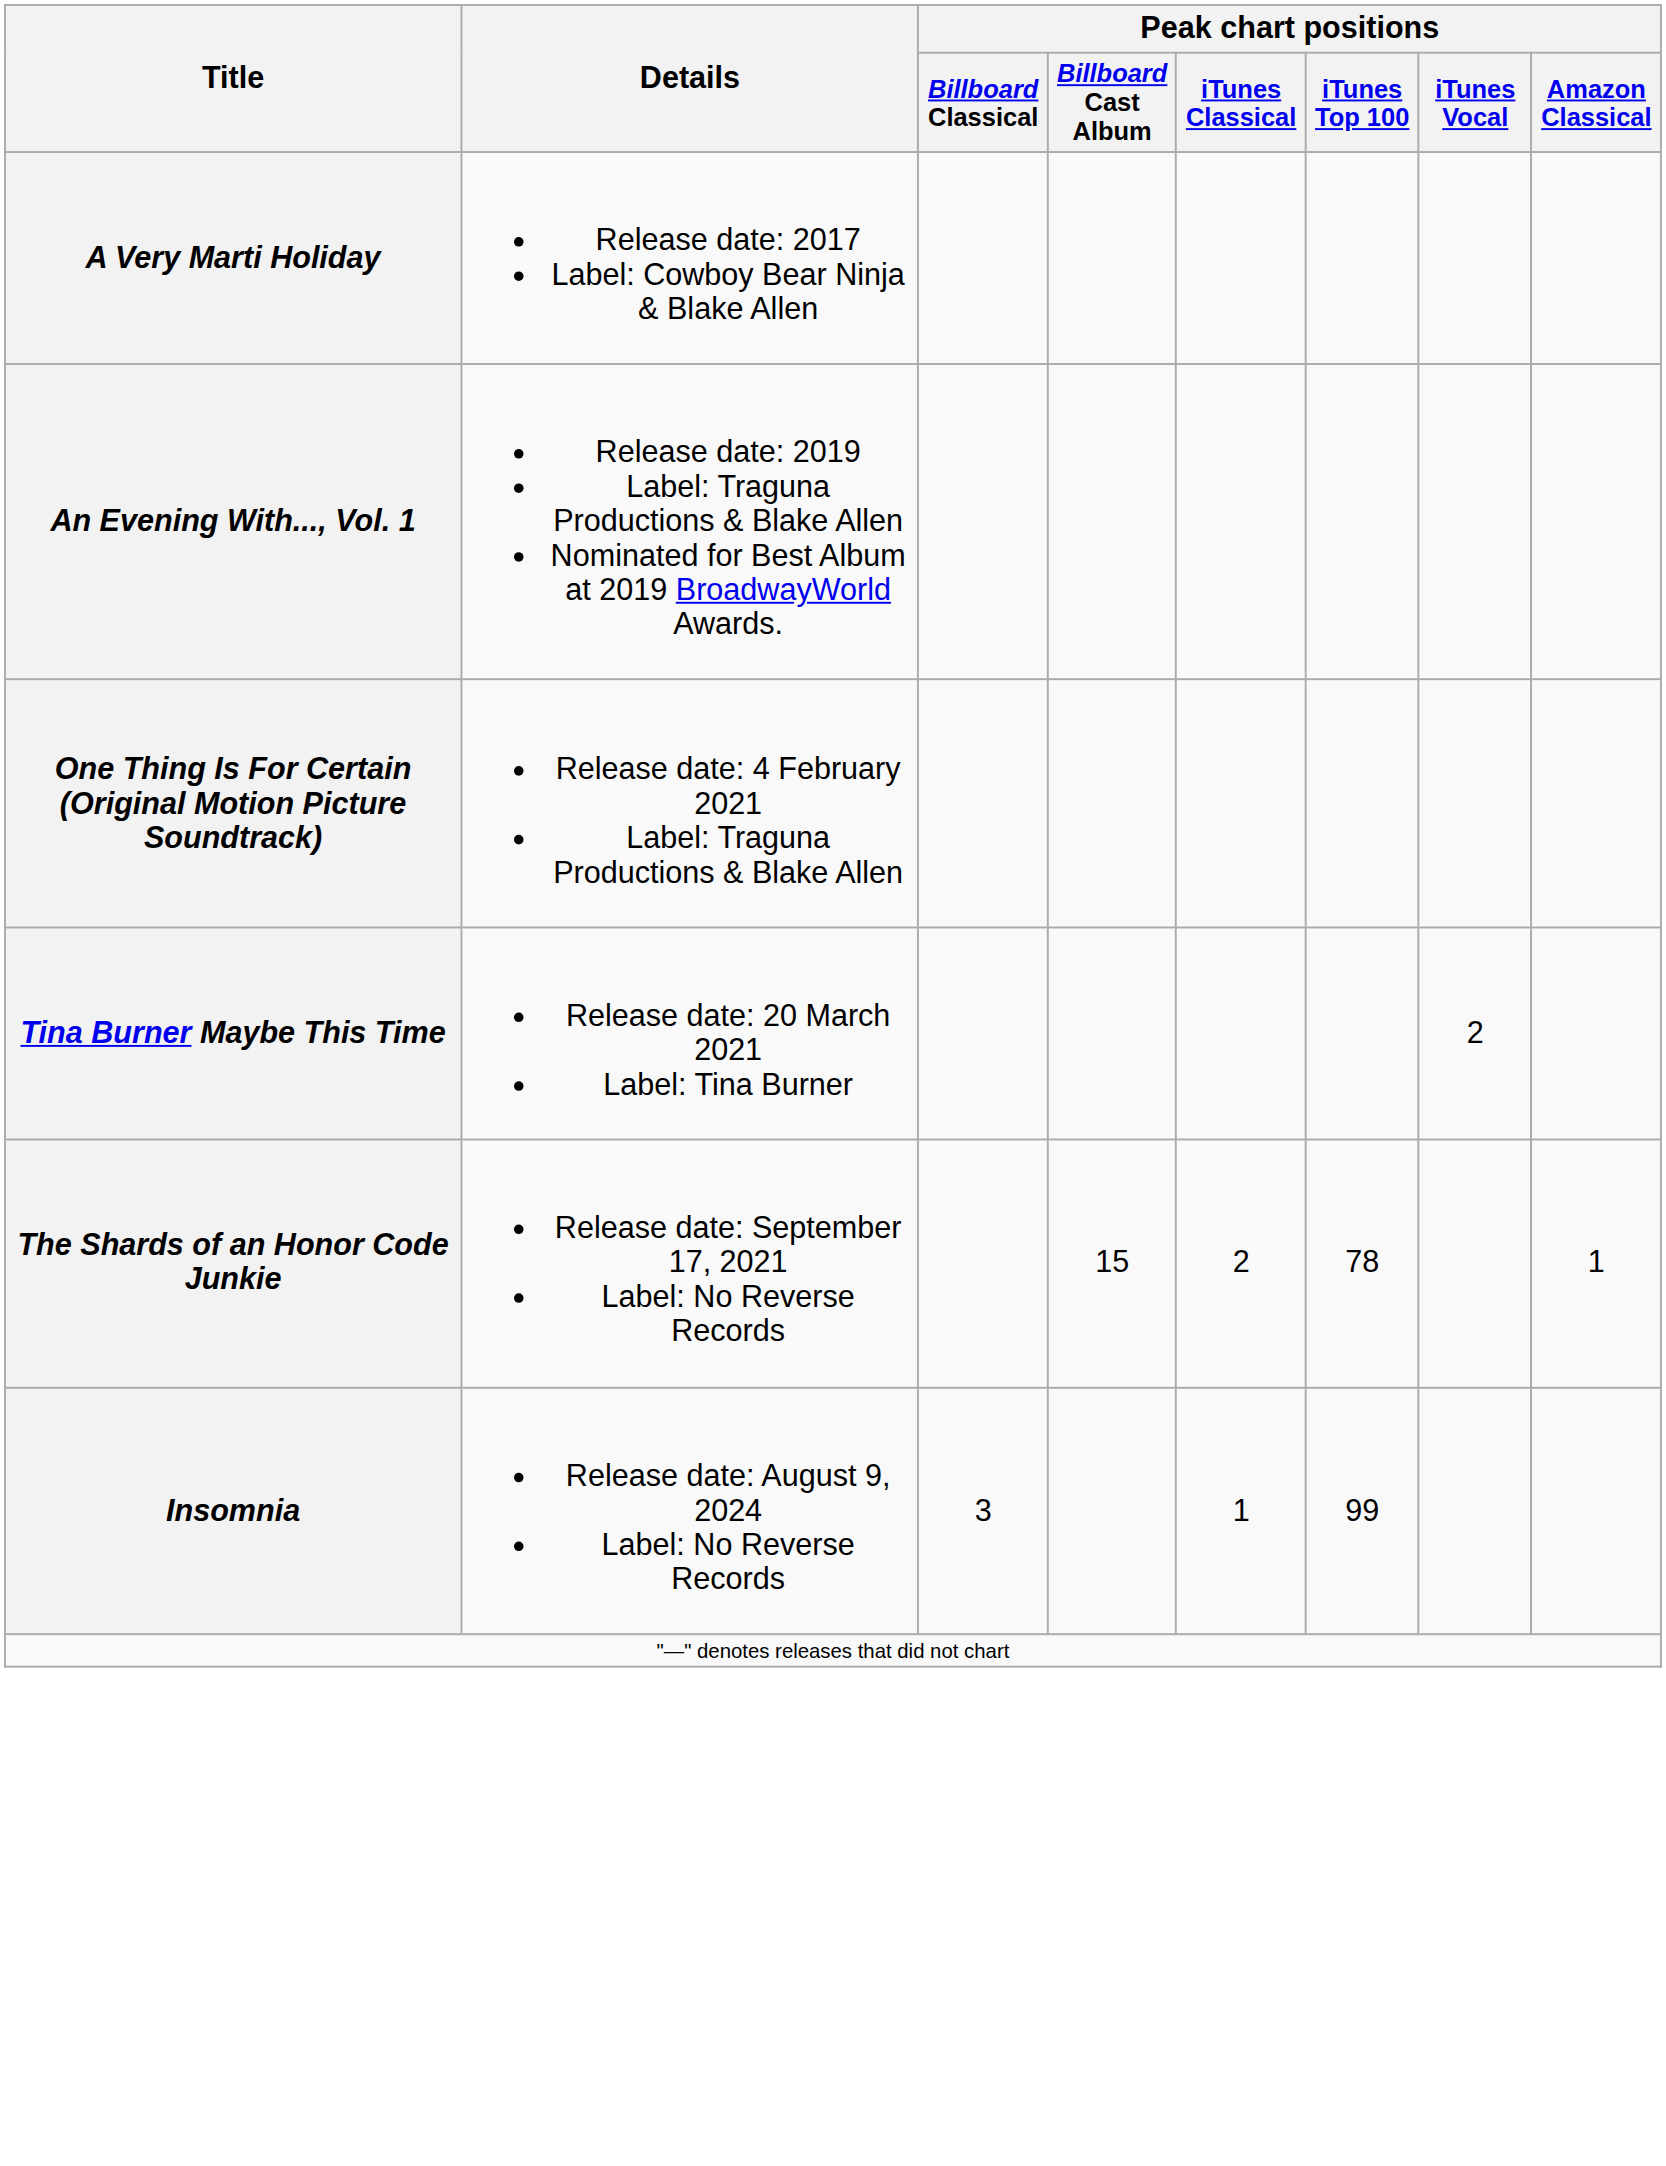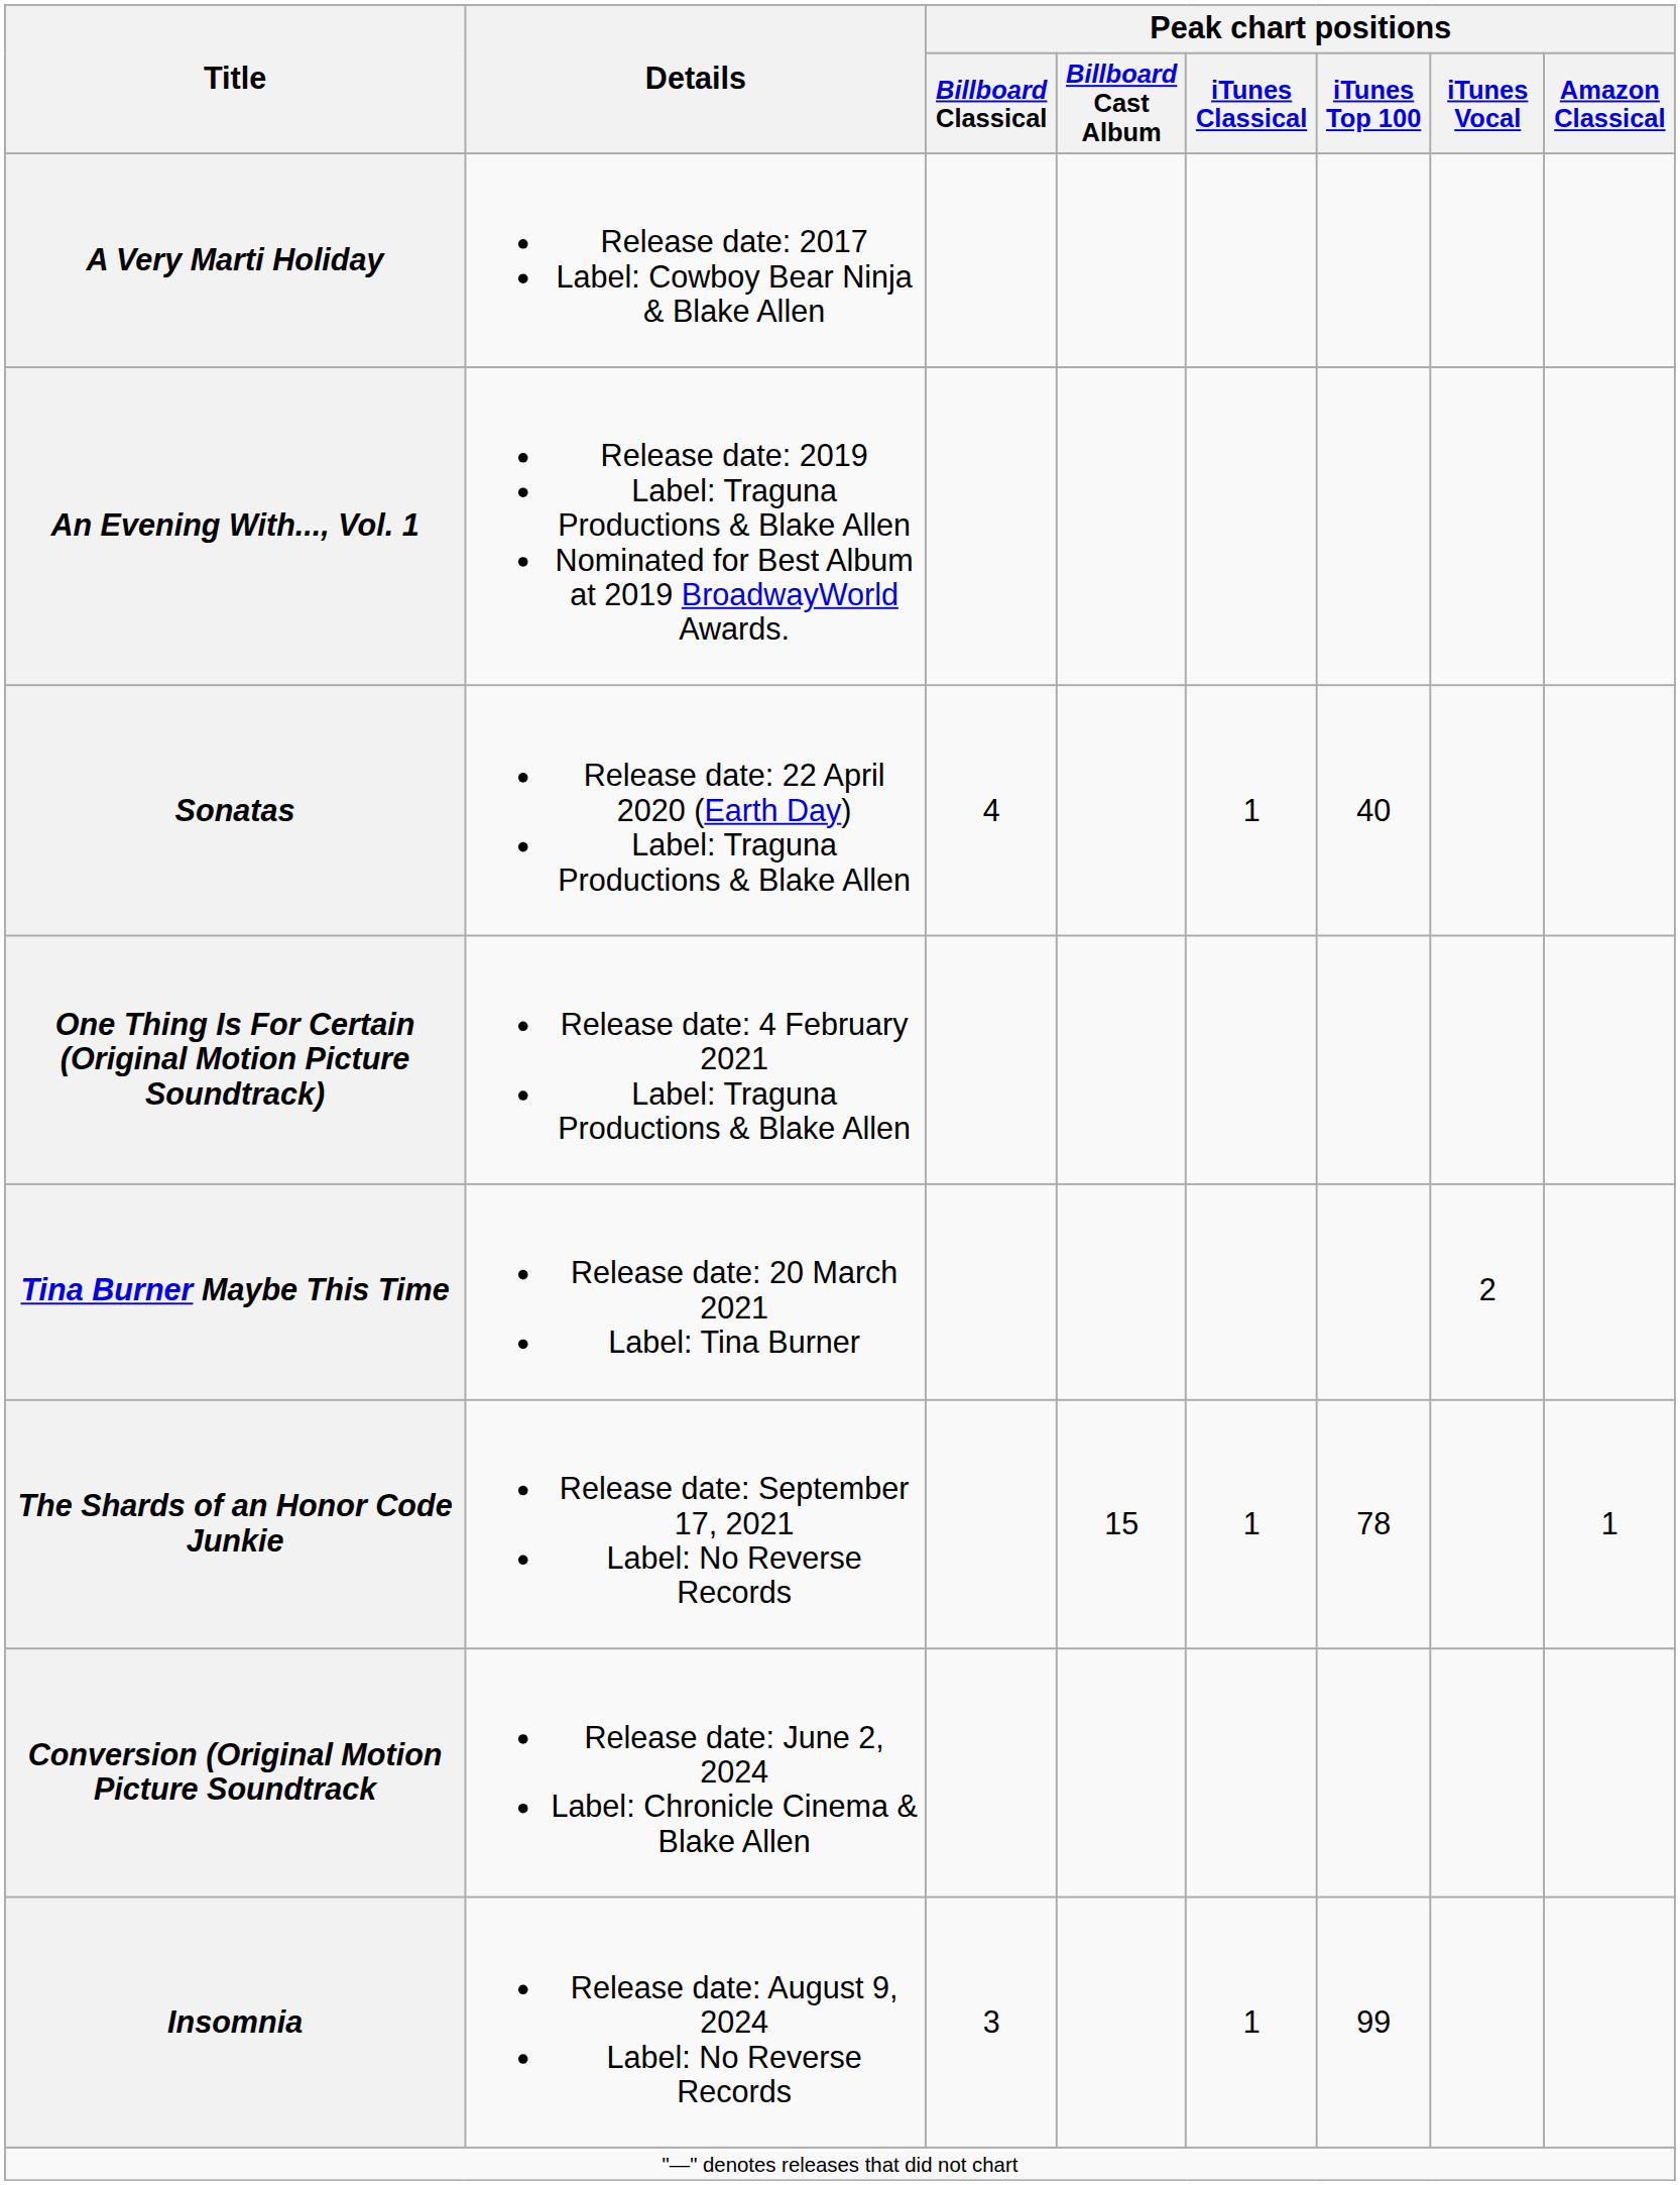 <table class="wikitable plainrowheaders" style="text-align:center;">
 <tr>
 <th rowspan="2" style="width:24em;">Title</th>
 <th rowspan="2" style="width:20em;">Details</th>
 <th scope="col" colspan="6">Peak chart positions</th>
 </tr>
 <tr style="font-size:smaller;">
 <th width="65"><a href='#'><em>Billboard</em></a> Classical</th>
 <th width="65"><a href='#'><em>Billboard</em></a> Cast Album</th>
 <th width="65"><a href='#'>iTunes Classical</a></th>
 <th width="65"><a href='#'>iTunes Top 100</a></th>
 <th width="65"><a href='#'>iTunes Vocal</a></th>
 <th width="65"><a href='#'>Amazon Classical</a></th>
 </tr>
 <tr>
 <th scope="row"><em>A Very Marti Holiday</em></th>
 <td><br><ul><li>Release date: 2017</li><li>Label: Cowboy Bear Ninja & Blake Allen</li></ul></td>
 <td></td>
 <td></td>
 <td></td>
 <td></td>
 <td></td>
 <td></td>
 </tr>
 <tr>
 <th scope="row"><em>An Evening With..., Vol. 1</em></th>
 <td><br><ul><li>Release date: 2019</li><li>Label: Traguna Productions & Blake Allen</li><li>Nominated for Best Album at 2019 <a href='#'>BroadwayWorld</a> Awards.</li></ul></td>
 <td></td>
 <td></td>
 <td></td>
 <td></td>
 <td></td>
 <td></td>
 </tr>
 <tr>
+<th scope="row"><em>Sonatas</em></th>
+<td><br><ul><li>Release date: 22 April 2020 (<a href='#'>Earth Day</a>)</li><li>Label: Traguna Productions & Blake Allen</li></ul></td>
+<td>4</td>
+<td></td>
+<td>1</td>
+<td>40</td>
+<td></td>
+<td></td>
+</tr>
+<tr>
 <th scope="row"><em>One Thing Is For Certain (Original Motion Picture Soundtrack)</em></th>
 <td><br><ul><li>Release date: 4 February 2021</li><li>Label: Traguna Productions & Blake Allen</li></ul></td>
 <td></td>
 <td></td>
 <td></td>
 <td></td>
 <td></td>
 <td></td>
 </tr>
 <tr>
 <th scope="row"><em><a href='#'>Tina Burner</a> Maybe This Time</em></th>
 <td><br><ul><li>Release date: 20 March 2021</li><li>Label: Tina Burner</li></ul></td>
 <td></td>
 <td></td>
 <td></td>
 <td></td>
 <td>2</td>
 <td></td>
 </tr>
 <tr>
 <th scope="row"><em>The Shards of an Honor Code Junkie</em></th>
 <td><br><ul><li>Release date: September 17, 2021</li><li>Label: No Reverse Records</li></ul></td>
 <td></td>
 <td>15</td>
-<td>2</td>
+<td>1</td>
 <td>78</td>
 <td></td>
 <td>1</td>
+</tr>
+<tr>
+<th scope="row"><em>Conversion (Original Motion Picture Soundtrack</em></th>
+<td><br><ul><li>Release date: June 2, 2024</li><li>Label: Chronicle Cinema & Blake Allen</li></ul></td>
+<td></td>
+<td></td>
+<td></td>
+<td></td>
+<td></td>
+<td></td>
 </tr>
 <tr>
 <th scope="row"><em>Insomnia</em></th>
 <td><br><ul><li>Release date: August 9, 2024</li><li>Label: No Reverse Records</li></ul></td>
 <td>3</td>
 <td></td>
 <td>1</td>
 <td>99</td>
 <td></td>
 <td></td>
 </tr>
 <tr>
 <td colspan="8" style="font-size: 8pt">"—" denotes releases that did not chart</td>
 </tr>
 </table>
